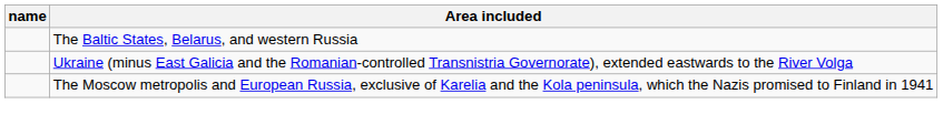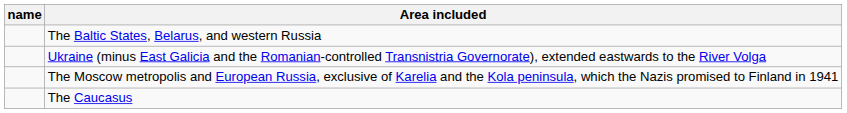 <table class="wikitable">
 <tr>
 <th> name</th>
 <th>Area included</th>
 </tr>
 <tr>
 <td></td>
 <td>The <a href='#'>Baltic States</a>, <a href='#'>Belarus</a>, and western Russia</td>
 </tr>
 <tr>
 <td></td>
 <td><a href='#'>Ukraine</a> (minus <a href='#'>East Galicia</a> and the <a href='#'>Romanian</a>-controlled <a href='#'>Transnistria Governorate</a>), extended eastwards to the <a href='#'>River Volga</a></td>
 </tr>
 <tr>
 <td></td>
 <td>The Moscow metropolis and <a href='#'>European Russia</a>, exclusive of <a href='#'>Karelia</a> and the <a href='#'>Kola peninsula</a>, which the Nazis promised to Finland in 1941</td>
 </tr>
+<tr>
+<td></td>
+<td>The <a href='#'>Caucasus</a></td>
+</tr>
 </table>
